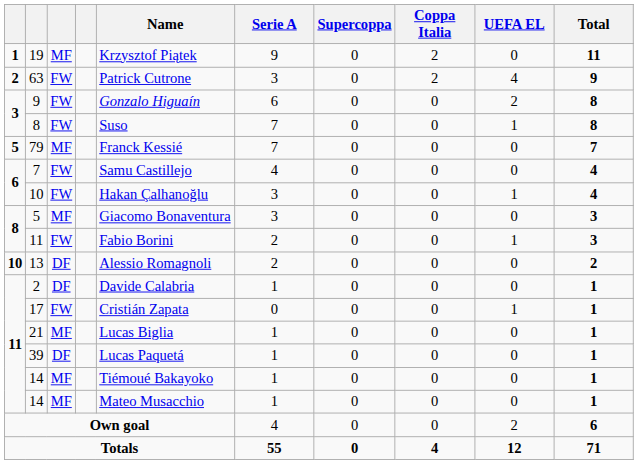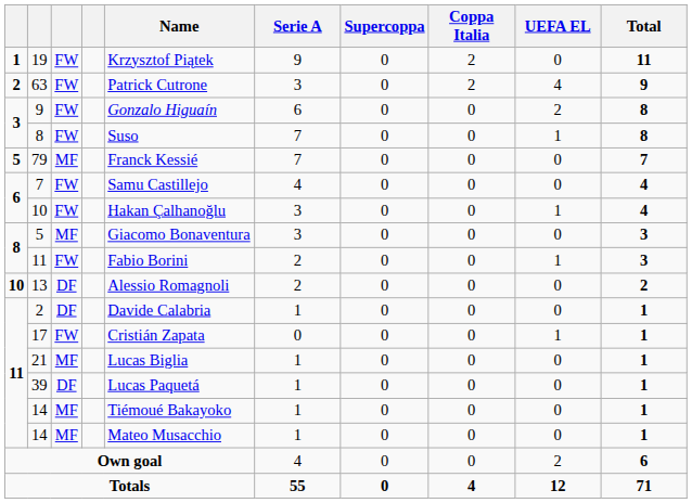 <table class="wikitable" style="text-align:center">
 <tr>
 <th width=15></th>
 <th width=15></th>
 <th width=15></th>
 <th width=15></th>
 <th width=145>Name</th>
 <th width=80><a href='#'>Serie A</a></th>
 <th width=80><a href='#'>Supercoppa</a></th>
 <th width=80><a href='#'>Coppa Italia</a></th>
 <th width=80><a href='#'>UEFA EL</a></th>
 <th width=80>Total</th>
 </tr>
 <tr>
 <td><strong>1</strong></td>
 <td>19</td>
-<td><a href='#'>MF</a></td>
+<td><a href='#'>FW</a></td>
 <td></td>
 <td align=left><a href='#'>Krzysztof Piątek</a></td>
 <td>9</td>
 <td>0</td>
 <td>2</td>
 <td>0</td>
 <td><strong>11</strong></td>
 </tr>
 <tr>
 <td><strong>2</strong></td>
 <td>63</td>
 <td><a href='#'>FW</a></td>
 <td></td>
 <td align=left><a href='#'>Patrick Cutrone</a></td>
 <td>3</td>
 <td>0</td>
 <td>2</td>
 <td>4</td>
 <td><strong>9</strong></td>
 </tr>
 <tr>
 <td rowspan=2><strong>3</strong></td>
 <td>9</td>
 <td><a href='#'>FW</a></td>
 <td></td>
 <td align=left><em><a href='#'>Gonzalo Higuaín</a></em></td>
 <td>6</td>
 <td>0</td>
 <td>0</td>
 <td>2</td>
 <td><strong>8</strong></td>
 </tr>
 <tr>
 <td>8</td>
 <td><a href='#'>FW</a></td>
 <td></td>
 <td align=left><a href='#'>Suso</a></td>
 <td>7</td>
 <td>0</td>
 <td>0</td>
 <td>1</td>
 <td><strong>8</strong></td>
 </tr>
 <tr>
 <td><strong>5</strong></td>
 <td>79</td>
 <td><a href='#'>MF</a></td>
 <td></td>
 <td align=left><a href='#'>Franck Kessié</a></td>
 <td>7</td>
 <td>0</td>
 <td>0</td>
 <td>0</td>
 <td><strong>7</strong></td>
 </tr>
 <tr>
 <td rowspan=2><strong>6</strong></td>
 <td>7</td>
 <td><a href='#'>FW</a></td>
 <td></td>
 <td align=left><a href='#'>Samu Castillejo</a></td>
 <td>4</td>
 <td>0</td>
 <td>0</td>
 <td>0</td>
 <td><strong>4</strong></td>
 </tr>
 <tr>
 <td>10</td>
 <td><a href='#'>FW</a></td>
 <td></td>
 <td align=left><a href='#'>Hakan Çalhanoğlu</a></td>
 <td>3</td>
 <td>0</td>
 <td>0</td>
 <td>1</td>
 <td><strong>4</strong></td>
 </tr>
 <tr>
 <td rowspan=2><strong>8</strong></td>
 <td>5</td>
 <td><a href='#'>MF</a></td>
 <td></td>
 <td align=left><a href='#'>Giacomo Bonaventura</a></td>
 <td>3</td>
 <td>0</td>
 <td>0</td>
 <td>0</td>
 <td><strong>3</strong></td>
 </tr>
 <tr>
 <td>11</td>
 <td><a href='#'>FW</a></td>
 <td></td>
 <td align=left><a href='#'>Fabio Borini</a></td>
 <td>2</td>
 <td>0</td>
 <td>0</td>
 <td>1</td>
 <td><strong>3</strong></td>
 </tr>
 <tr>
 <td><strong>10</strong></td>
 <td>13</td>
 <td><a href='#'>DF</a></td>
 <td></td>
 <td align=left><a href='#'>Alessio Romagnoli</a></td>
 <td>2</td>
 <td>0</td>
 <td>0</td>
 <td>0</td>
 <td><strong>2</strong></td>
 </tr>
 <tr>
 <td rowspan=6><strong>11</strong></td>
 <td>2</td>
 <td><a href='#'>DF</a></td>
 <td></td>
 <td align=left><a href='#'>Davide Calabria</a></td>
 <td>1</td>
 <td>0</td>
 <td>0</td>
 <td>0</td>
 <td><strong>1</strong></td>
 </tr>
 <tr>
 <td>17</td>
 <td><a href='#'>FW</a></td>
 <td></td>
 <td align=left><a href='#'>Cristián Zapata</a></td>
 <td>0</td>
 <td>0</td>
 <td>0</td>
 <td>1</td>
 <td><strong>1</strong></td>
 </tr>
 <tr>
 <td>21</td>
 <td><a href='#'>MF</a></td>
 <td></td>
 <td align=left><a href='#'>Lucas Biglia</a></td>
 <td>1</td>
 <td>0</td>
 <td>0</td>
 <td>0</td>
 <td><strong>1</strong></td>
 </tr>
 <tr>
 <td>39</td>
 <td><a href='#'>DF</a></td>
 <td></td>
 <td align=left><a href='#'>Lucas Paquetá</a></td>
 <td>1</td>
 <td>0</td>
 <td>0</td>
 <td>0</td>
 <td><strong>1</strong></td>
 </tr>
 <tr>
 <td>14</td>
 <td><a href='#'>MF</a></td>
 <td></td>
 <td align=left><a href='#'>Tiémoué Bakayoko</a></td>
 <td>1</td>
 <td>0</td>
 <td>0</td>
 <td>0</td>
 <td><strong>1</strong></td>
 </tr>
 <tr>
 <td>14</td>
 <td><a href='#'>MF</a></td>
 <td></td>
 <td align=left><a href='#'>Mateo Musacchio</a></td>
 <td>1</td>
 <td>0</td>
 <td>0</td>
 <td>0</td>
 <td><strong>1</strong></td>
 </tr>
 <tr>
 <td colspan=5><strong>Own goal</strong></td>
 <td>4</td>
 <td>0</td>
 <td>0</td>
 <td>2</td>
 <td><strong>6</strong></td>
 </tr>
 <tr>
 <td colspan=5><strong>Totals</strong></td>
 <td><strong>55</strong></td>
 <td><strong>0</strong></td>
 <td><strong>4</strong></td>
 <td><strong>12</strong></td>
 <td><strong>71</strong></td>
 </tr>
 </table>
